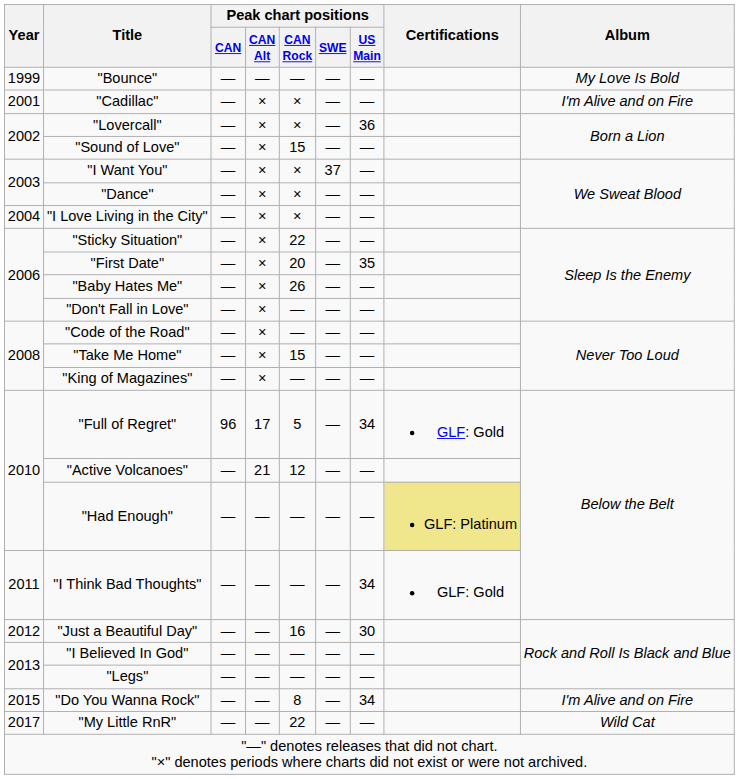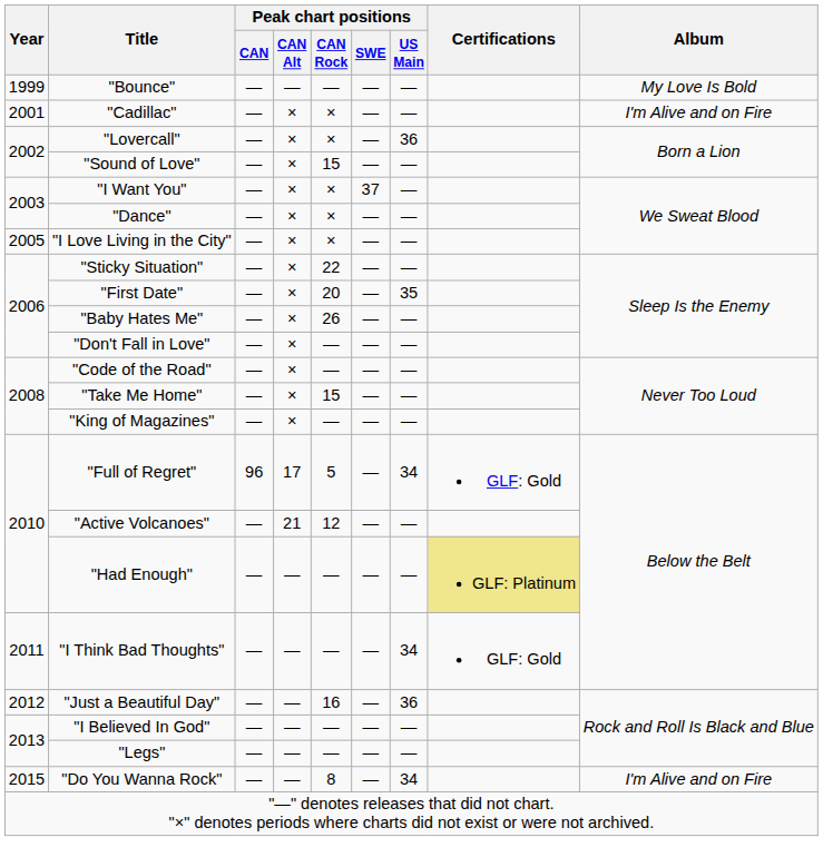 <table class="wikitable" style="text-align:center;">
 <tr>
 <th rowspan="2">Year</th>
 <th rowspan="2">Title</th>
 <th colspan="5">Peak chart positions</th>
 <th rowspan="2">Certifications</th>
 <th rowspan="2">Album</th>
 </tr>
 <tr>
 <th style="width:30px;"><small><a href='#'>CAN</a></small><br></th>
 <th style="width:30px;"><small><a href='#'>CAN<br>Alt</a></small><br></th>
 <th style="width:30px;"><small><a href='#'>CAN<br>Rock</a></small><br></th>
 <th style="width:30px;"><small><a href='#'>SWE</a></small><br></th>
 <th style="width:30px;"><small><a href='#'>US<br>Main</a></small><br></th>
 </tr>
 <tr>
 <td>1999</td>
 <td>"Bounce"</td>
 <td>—</td>
 <td>—</td>
 <td>—</td>
 <td>—</td>
 <td>—</td>
 <td></td>
 <td><em>My Love Is Bold</em></td>
 </tr>
 <tr>
 <td>2001</td>
 <td>"Cadillac"</td>
 <td>—</td>
 <td>×</td>
 <td>×</td>
 <td>—</td>
 <td>—</td>
 <td></td>
 <td><em>I'm Alive and on Fire</em></td>
 </tr>
 <tr>
 <td rowspan="2">2002</td>
 <td>"Lovercall"</td>
 <td>—</td>
 <td>×</td>
 <td>×</td>
 <td>—</td>
 <td>36</td>
 <td></td>
 <td rowspan="2"><em>Born a Lion</em></td>
 </tr>
 <tr>
 <td>"Sound of Love"</td>
 <td>—</td>
 <td>×</td>
 <td>15</td>
 <td>—</td>
 <td>—</td>
 <td></td>
 </tr>
 <tr>
 <td rowspan="2">2003</td>
 <td>"I Want You"</td>
 <td>—</td>
 <td>×</td>
 <td>×</td>
 <td>37</td>
 <td>—</td>
 <td></td>
 <td rowspan="3"><em>We Sweat Blood</em></td>
 </tr>
 <tr>
 <td>"Dance"</td>
 <td>—</td>
 <td>×</td>
 <td>×</td>
 <td>—</td>
 <td>—</td>
 <td></td>
 </tr>
 <tr>
-<td>2004</td>
+<td>2005</td>
 <td>"I Love Living in the City"</td>
 <td>—</td>
 <td>×</td>
 <td>×</td>
 <td>—</td>
 <td>—</td>
 <td></td>
 </tr>
 <tr>
 <td rowspan="4">2006</td>
 <td>"Sticky Situation"</td>
 <td>—</td>
 <td>×</td>
 <td>22</td>
 <td>—</td>
 <td>—</td>
 <td></td>
 <td rowspan="4"><em>Sleep Is the Enemy</em></td>
 </tr>
 <tr>
 <td>"First Date"</td>
 <td>—</td>
 <td>×</td>
 <td>20</td>
 <td>—</td>
 <td>35</td>
 <td></td>
 </tr>
 <tr>
 <td>"Baby Hates Me"</td>
 <td>—</td>
 <td>×</td>
 <td>26</td>
 <td>—</td>
 <td>—</td>
 <td></td>
 </tr>
 <tr>
 <td>"Don't Fall in Love"</td>
 <td>—</td>
 <td>×</td>
 <td>—</td>
 <td>—</td>
 <td>—</td>
 <td></td>
 </tr>
 <tr>
 <td rowspan="3">2008</td>
 <td>"Code of the Road"</td>
 <td>—</td>
 <td>×</td>
 <td>—</td>
 <td>—</td>
 <td>—</td>
 <td></td>
 <td rowspan="3"><em>Never Too Loud</em></td>
 </tr>
 <tr>
 <td>"Take Me Home"</td>
 <td>—</td>
 <td>×</td>
 <td>15</td>
 <td>—</td>
 <td>—</td>
 <td></td>
 </tr>
 <tr>
 <td>"King of Magazines"</td>
 <td>—</td>
 <td>×</td>
 <td>—</td>
 <td>—</td>
 <td>—</td>
 <td></td>
 </tr>
 <tr>
 <td rowspan="3">2010</td>
 <td>"Full of Regret"</td>
 <td>96</td>
 <td>17</td>
 <td>5</td>
 <td>—</td>
 <td>34</td>
 <td><br><ul><li><a href='#'>GLF</a>: Gold</li></ul></td>
 <td rowspan="4"><em>Below the Belt</em></td>
 </tr>
 <tr>
 <td>"Active Volcanoes"</td>
 <td>—</td>
 <td>21</td>
 <td>12</td>
 <td>—</td>
 <td>—</td>
 <td></td>
 </tr>
 <tr>
 <td>"Had Enough"</td>
 <td>—</td>
 <td>—</td>
 <td>—</td>
 <td>—</td>
 <td>—</td>
 <td style="background: khaki;"><br><ul><li>GLF: Platinum</li></ul></td>
 </tr>
 <tr>
 <td>2011</td>
 <td>"I Think Bad Thoughts"</td>
 <td>—</td>
 <td>—</td>
 <td>—</td>
 <td>—</td>
 <td>34</td>
 <td><br><ul><li>GLF: Gold</li></ul></td>
 </tr>
 <tr>
 <td>2012</td>
 <td>"Just a Beautiful Day"</td>
 <td>—</td>
 <td>—</td>
 <td>16</td>
 <td>—</td>
-<td>30</td>
+<td>36</td>
 <td></td>
 <td rowspan="3"><em>Rock and Roll Is Black and Blue</em></td>
 </tr>
 <tr>
 <td rowspan="2">2013</td>
 <td>"I Believed In God"</td>
 <td>—</td>
 <td>—</td>
 <td>—</td>
 <td>—</td>
 <td>—</td>
 <td></td>
 </tr>
 <tr>
 <td>"Legs"</td>
 <td>—</td>
 <td>—</td>
 <td>—</td>
 <td>—</td>
 <td>—</td>
 <td></td>
 </tr>
 <tr>
 <td rowspan="1">2015</td>
 <td>"Do You Wanna Rock"</td>
 <td>—</td>
 <td>—</td>
 <td>8</td>
 <td>—</td>
 <td>34</td>
 <td></td>
 <td><em>I'm Alive and on Fire</em></td>
 </tr>
 <tr>
-<td rowspan="1">2017</td>
-<td>"My Little RnR"</td>
-<td>—</td>
-<td>—</td>
-<td>22</td>
-<td>—</td>
-<td>—</td>
-<td></td>
-<td rowspan="1"><em>Wild Cat</em></td>
-</tr>
-<tr>
 <td colspan="9">"—" denotes releases that did not chart.<br>"×" denotes periods where charts did not exist or were not archived.</td>
 </tr>
 </table>
